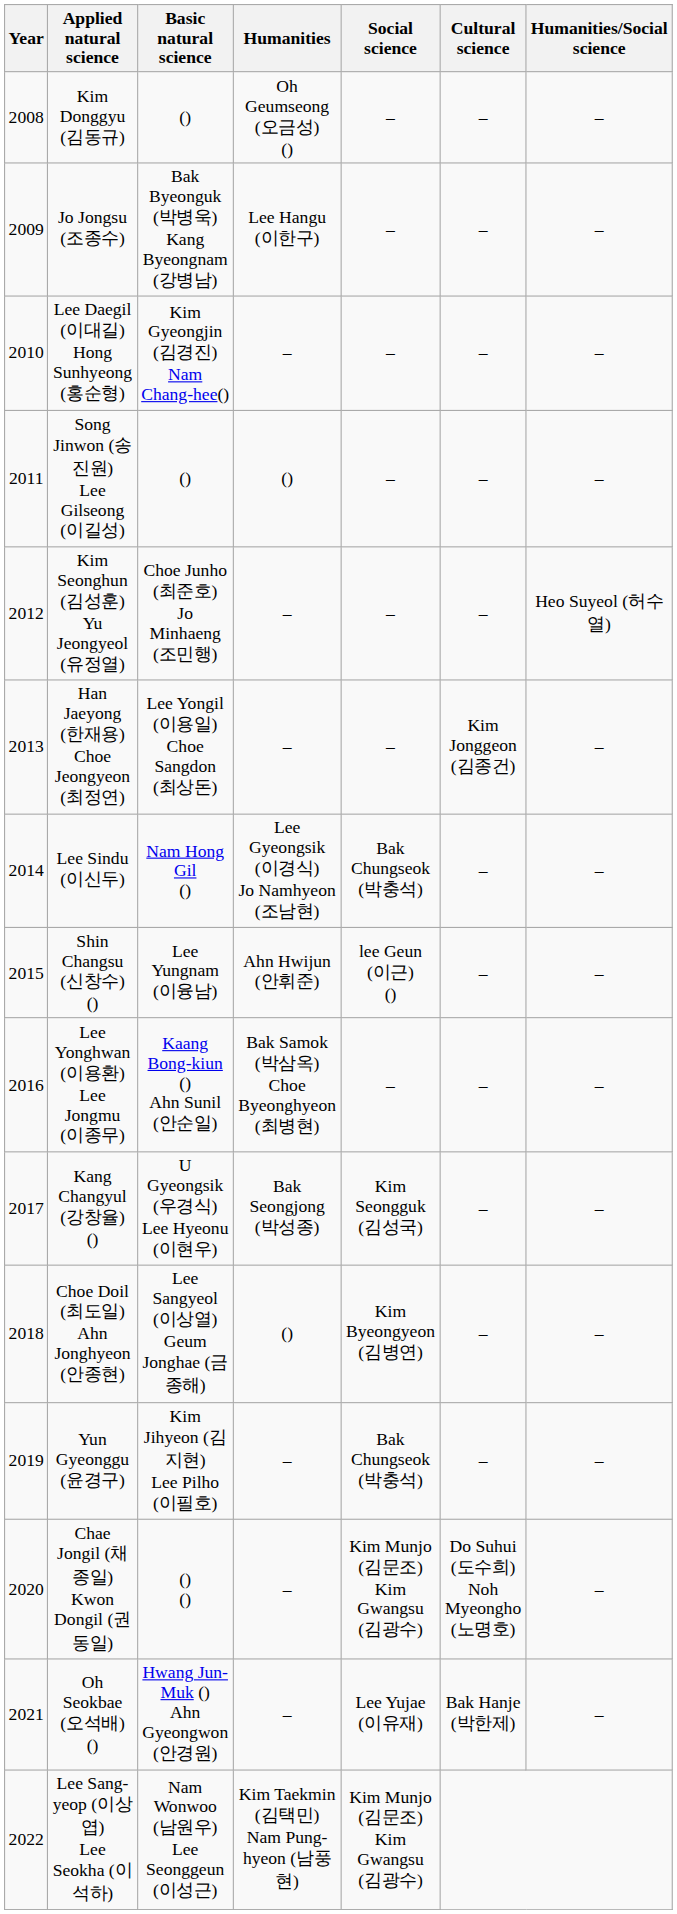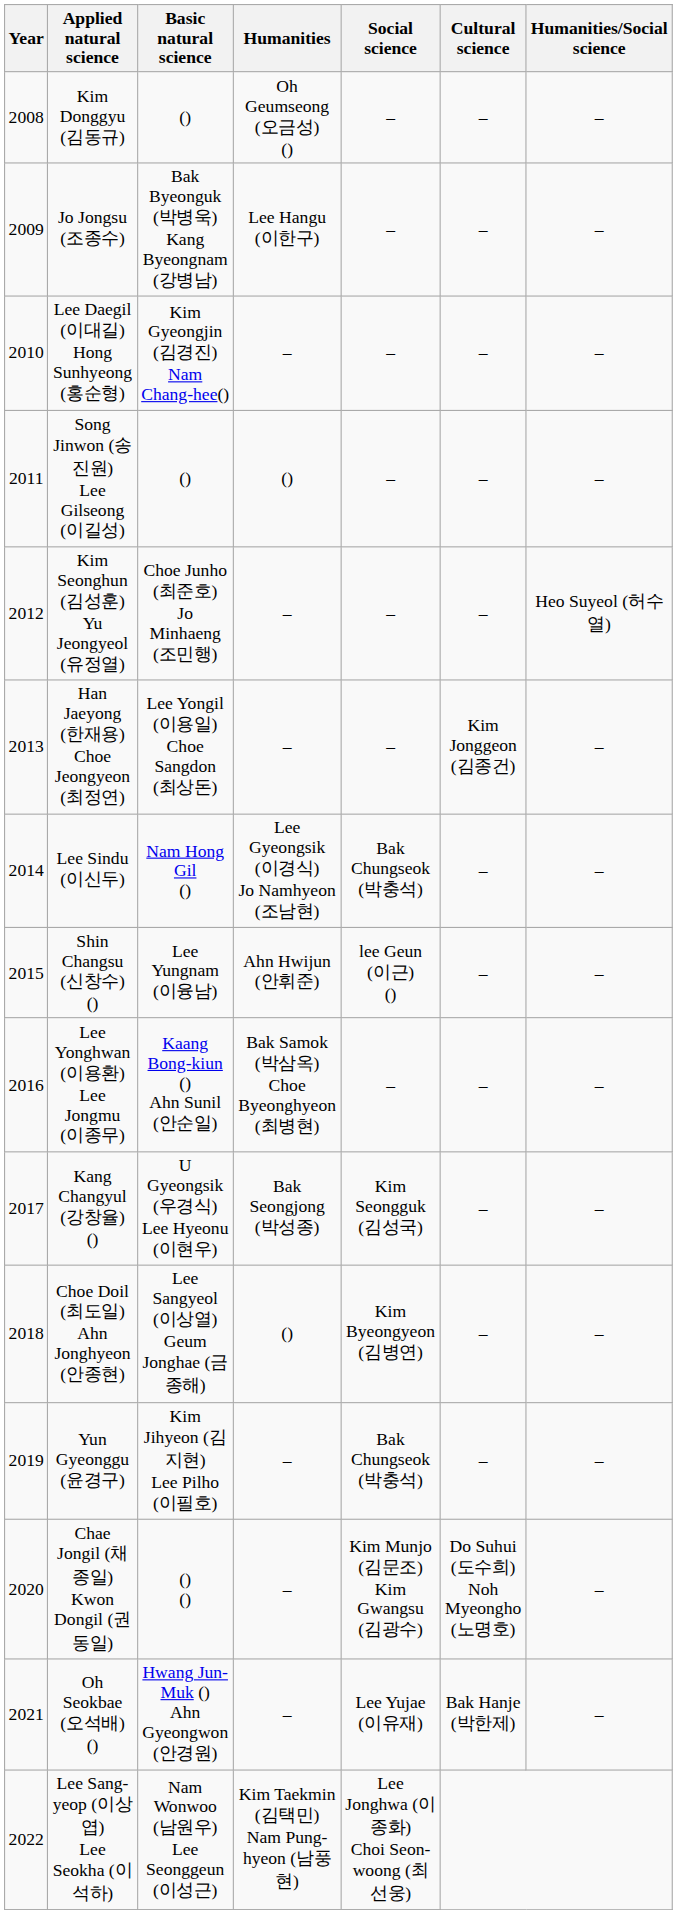 <table class="wikitable" style="text-align:center;">
 <tr>
 <th>Year</th>
 <th>Applied natural science</th>
 <th>Basic natural science</th>
 <th>Humanities</th>
 <th>Social science</th>
 <th>Cultural science</th>
 <th>Humanities/Social science</th>
 </tr>
 <tr>
 <td>2008</td>
 <td>Kim Donggyu (김동규)</td>
 <td> ()</td>
 <td>Oh Geumseong (오금성)<br> ()</td>
 <td>–</td>
 <td>–</td>
 <td>–</td>
 </tr>
 <tr>
 <td>2009</td>
 <td>Jo Jongsu (조종수)</td>
 <td>Bak Byeonguk (박병욱)<br>Kang Byeongnam (강병남)</td>
 <td>Lee Hangu (이한구)</td>
 <td>–</td>
 <td>–</td>
 <td>–</td>
 </tr>
 <tr>
 <td>2010</td>
 <td>Lee Daegil (이대길)<br>Hong Sunhyeong (홍순형)</td>
 <td>Kim Gyeongjin (김경진)<br><a href='#'>Nam Chang-hee</a>()</td>
 <td>–</td>
 <td>–</td>
 <td>–</td>
 <td>–</td>
 </tr>
 <tr>
 <td>2011</td>
 <td>Song Jinwon (송진원)<br>Lee Gilseong (이길성)</td>
 <td> ()</td>
 <td> ()</td>
 <td>–</td>
 <td>–</td>
 <td>–</td>
 </tr>
 <tr>
 <td>2012</td>
 <td>Kim Seonghun (김성훈)<br>Yu Jeongyeol (유정열)</td>
 <td>Choe Junho (최준호)<br>Jo Minhaeng (조민행)</td>
 <td>–</td>
 <td>–</td>
 <td>–</td>
 <td>Heo Suyeol (허수열)</td>
 </tr>
 <tr>
 <td>2013</td>
 <td>Han Jaeyong (한재용)<br>Choe Jeongyeon (최정연)</td>
 <td>Lee Yongil (이용일)<br>Choe Sangdon (최상돈)</td>
 <td>–</td>
 <td>–</td>
 <td>Kim Jonggeon (김종건)</td>
 <td>–</td>
 </tr>
 <tr>
 <td>2014</td>
 <td>Lee Sindu (이신두)</td>
 <td><a href='#'>Nam Hong Gil</a><br> ()</td>
 <td>Lee Gyeongsik (이경식)<br>Jo Namhyeon (조남현)</td>
 <td>Bak Chungseok (박충석)</td>
 <td>–</td>
 <td>–</td>
 </tr>
 <tr>
 <td>2015</td>
 <td>Shin Changsu (신창수)<br> ()</td>
 <td>Lee Yungnam (이융남)</td>
 <td>Ahn Hwijun (안휘준)</td>
 <td>lee Geun (이근)<br> ()</td>
 <td>–</td>
 <td>–</td>
 </tr>
 <tr>
 <td>2016</td>
 <td>Lee Yonghwan (이용환)<br>Lee Jongmu (이종무)</td>
 <td><a href='#'>Kaang Bong-kiun</a> ()<br>Ahn Sunil (안순일)</td>
 <td>Bak Samok (박삼옥)<br>Choe Byeonghyeon (최병현)</td>
 <td>–</td>
 <td>–</td>
 <td>–</td>
 </tr>
 <tr>
 <td>2017</td>
 <td>Kang Changyul (강창율)<br> ()</td>
 <td>U Gyeongsik (우경식)<br>Lee Hyeonu (이현우)</td>
 <td>Bak Seongjong (박성종)</td>
 <td>Kim Seongguk (김성국)</td>
 <td>–</td>
 <td>–</td>
 </tr>
 <tr>
 <td>2018</td>
 <td>Choe Doil (최도일)<br>Ahn Jonghyeon (안종현)</td>
 <td>Lee Sangyeol (이상열)<br>Geum Jonghae (금종해)</td>
 <td> ()</td>
 <td>Kim Byeongyeon (김병연)</td>
 <td>–</td>
 <td>–</td>
 </tr>
 <tr>
 <td>2019</td>
 <td>Yun Gyeonggu (윤경구)</td>
 <td>Kim Jihyeon (김지현)<br>Lee Pilho (이필호)</td>
 <td>–</td>
 <td>Bak Chungseok (박충석)</td>
 <td>–</td>
 <td>–</td>
 </tr>
 <tr>
 <td>2020</td>
 <td>Chae Jongil (채종일)<br>Kwon Dongil (권동일)</td>
 <td> ()<br> ()</td>
 <td>–</td>
 <td>Kim Munjo (김문조)<br>Kim Gwangsu (김광수)</td>
 <td>Do Suhui (도수희)<br>Noh Myeongho (노명호)</td>
 <td>–</td>
 </tr>
 <tr>
 <td>2021</td>
 <td>Oh Seokbae (오석배)<br> ()</td>
 <td><a href='#'>Hwang Jun-Muk</a> ()<br>Ahn Gyeongwon (안경원)</td>
 <td>–</td>
 <td>Lee Yujae (이유재)</td>
 <td>Bak Hanje (박한제)</td>
 <td>–</td>
 </tr>
 <tr>
 <td>2022</td>
 <td>Lee Sang-yeop (이상엽)<br>Lee Seokha (이석하)</td>
 <td>Nam Wonwoo (남원우)<br>Lee Seonggeun (이성근)</td>
 <td>Kim Taekmin (김택민)<br>Nam Pung-hyeon (남풍현)</td>
-<td>Kim Munjo (김문조)<br>Kim Gwangsu (김광수)</td>
+<td>Lee Jonghwa (이종화)<br>Choi Seon-woong (최선웅)</td>
 </tr>
 <tr>
 </tr>
 <tr>
 </tr>
 <tr>
 </tr>
 </table>
